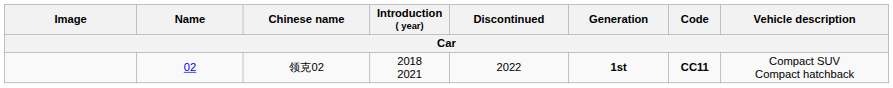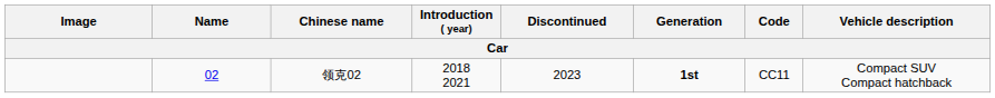 <table class="wikitable" style="text-align: center; width: 100%">
 <tr>
 <th class="unsortable" width="15%">Image</th>
 <th class="unsortable" width="12%">Name</th>
 <th>Chinese name</th>
 <th width="9%">Introduction<br><small>( year)</small></th>
 <th>Discontinued</th>
 <th>Generation</th>
 <th class="unsortable">Code</th>
 <th class="unsortable">Vehicle description</th>
 </tr>
 <tr>
 <th colspan="8">Car</th>
 </tr>
 <tr>
 <td><br></td>
 <td><a href='#'>02</a></td>
 <td>领克02</td>
 <td>2018<br>2021</td>
-<td>2022</td>
+<td>2023</td>
 <td><strong>1st</strong></td>
-<td><strong>CC11</strong></td>
+<td>CC11</td>
 <td>Compact SUV<br>Compact hatchback</td>
 </tr>
 </table>
